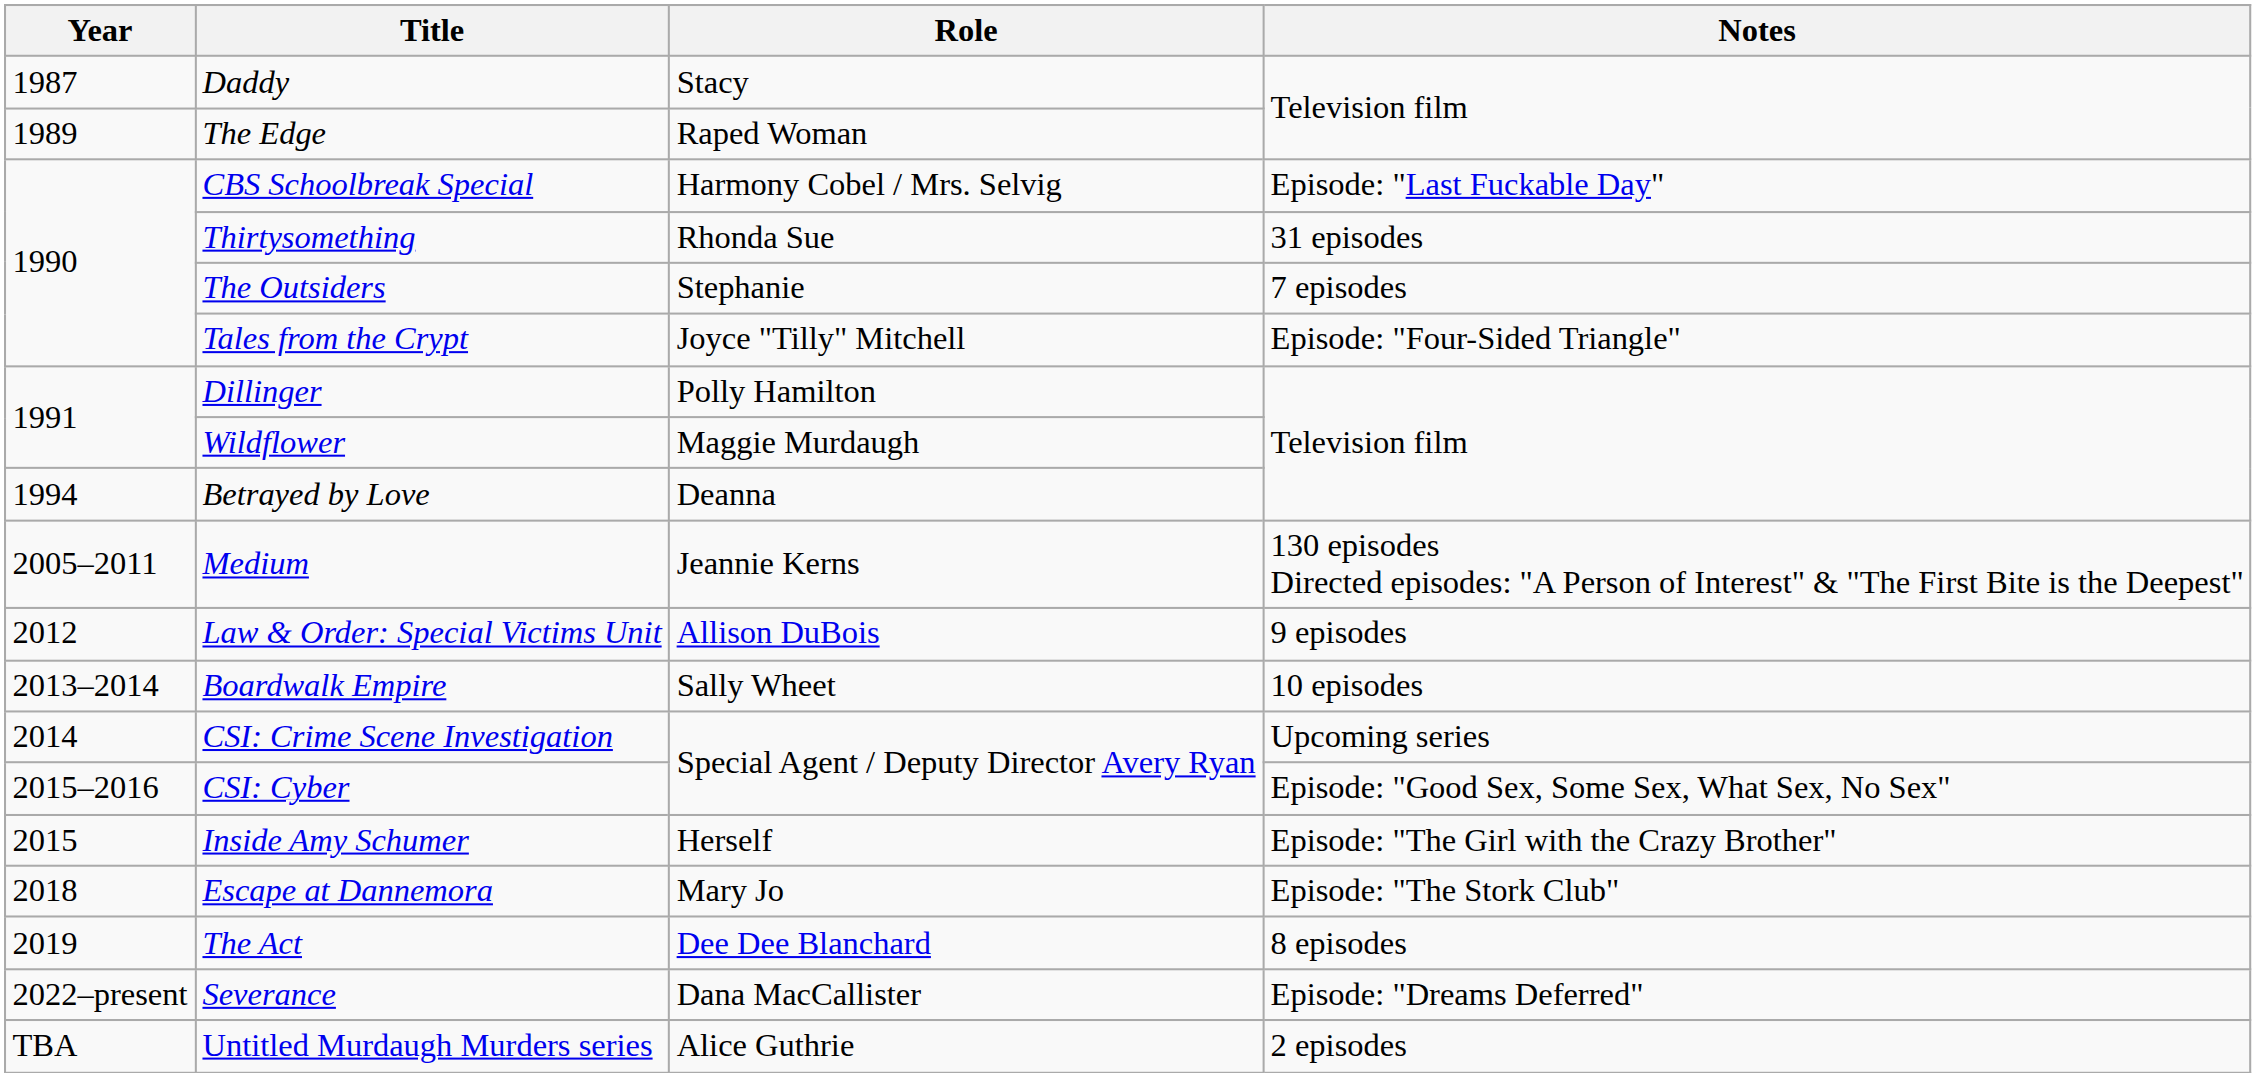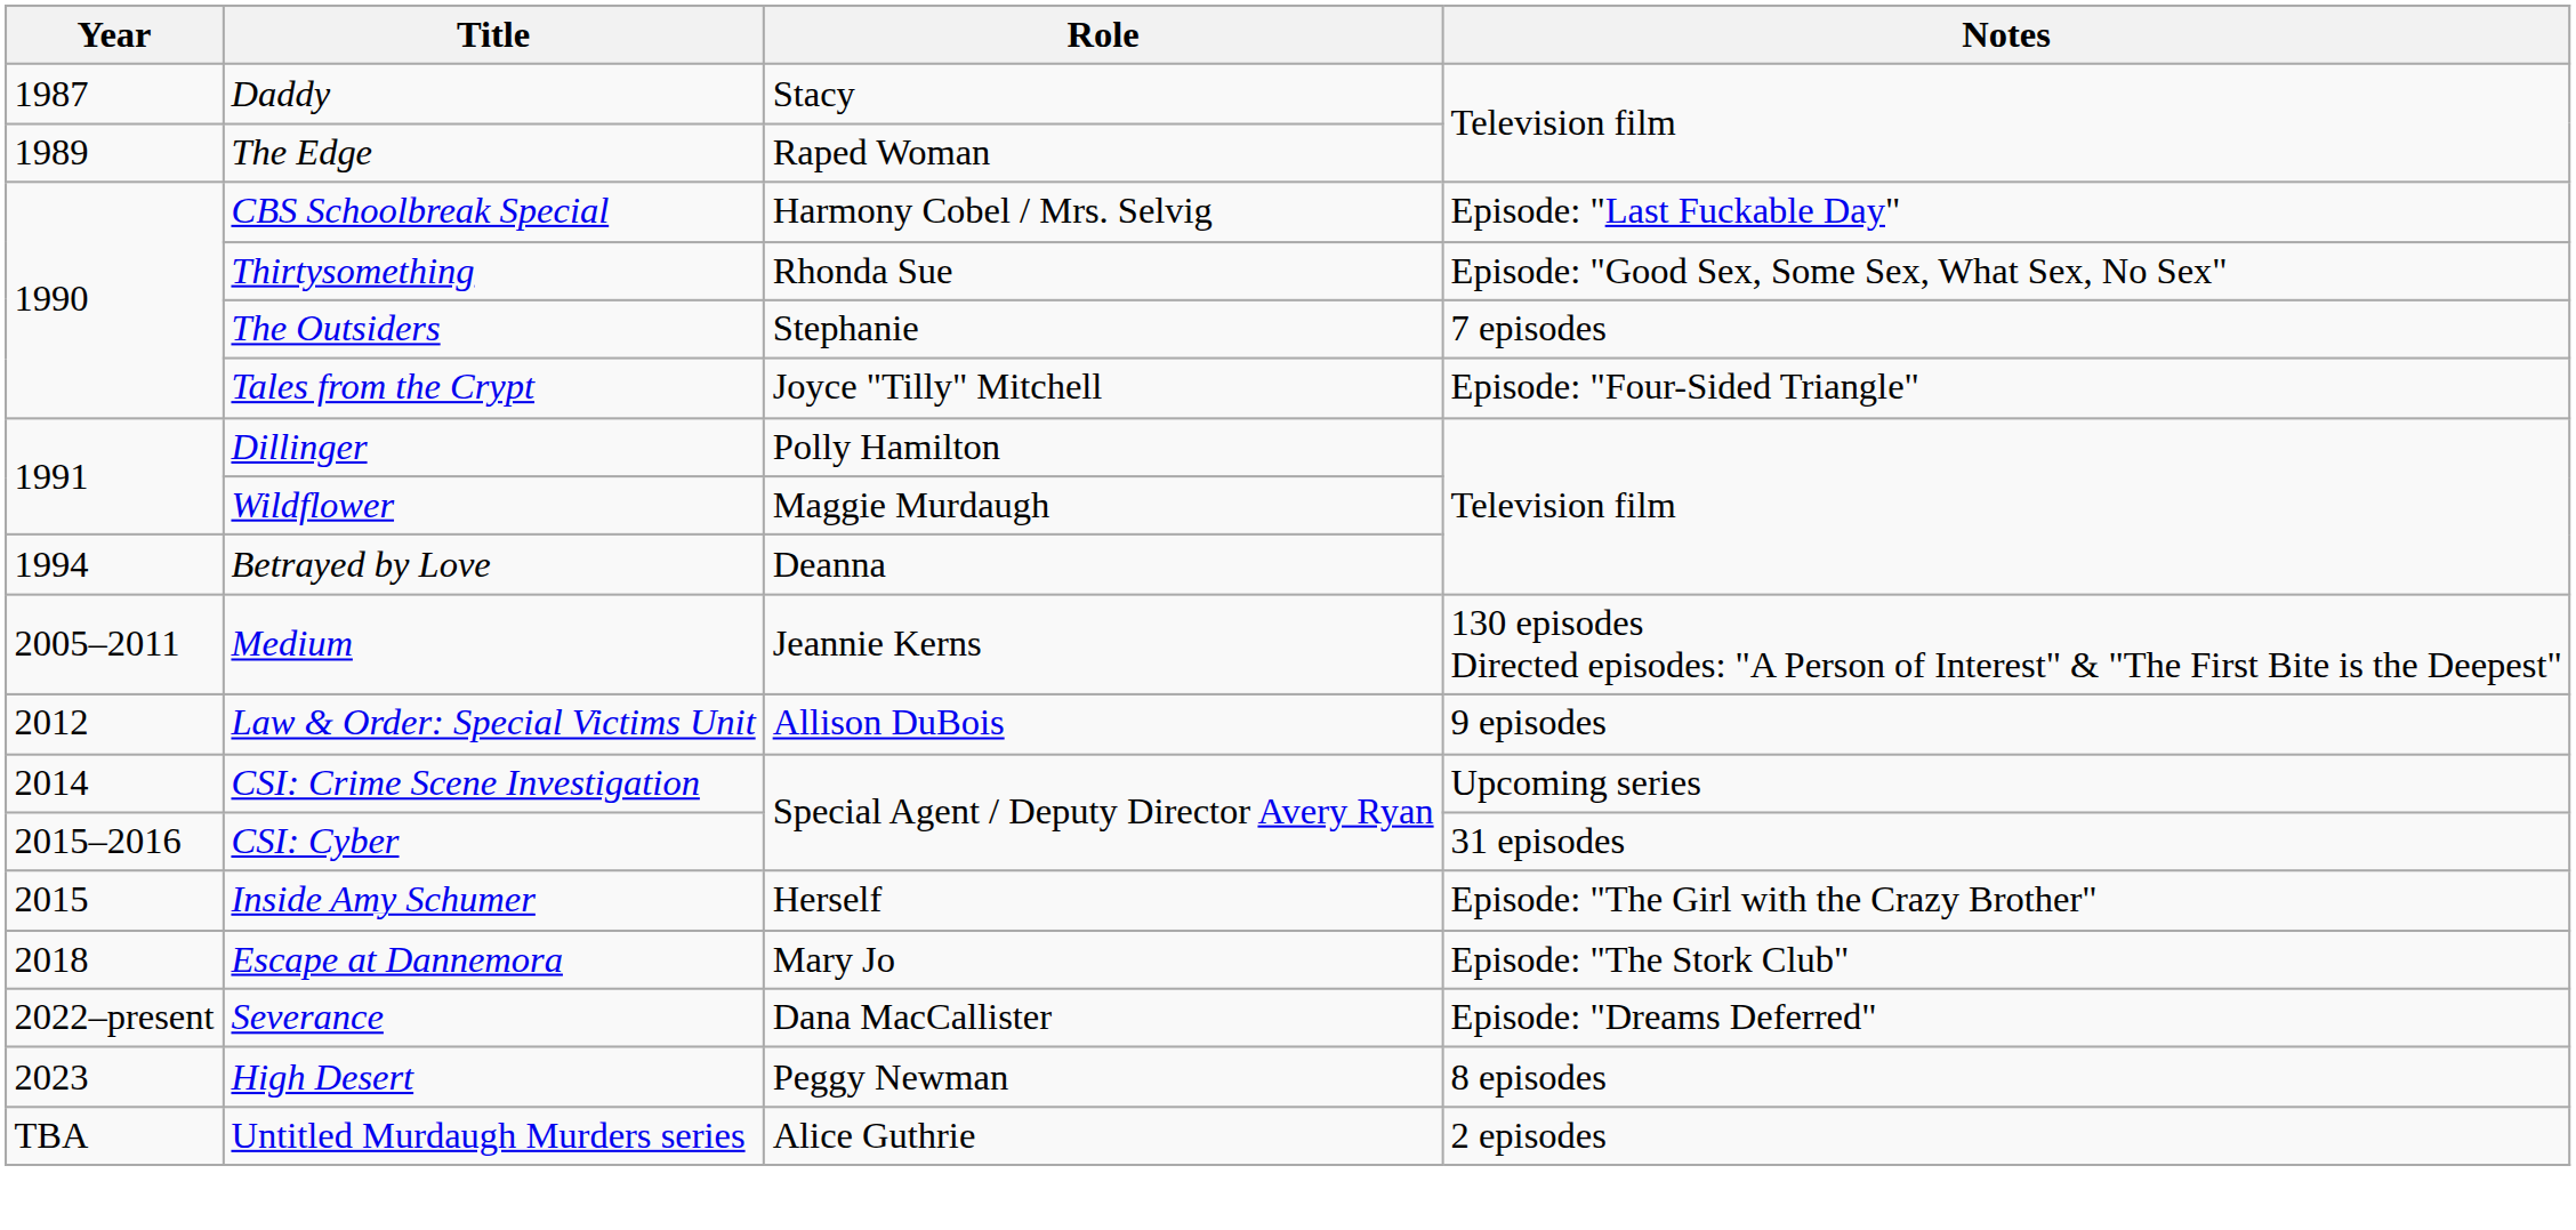 <table class="wikitable sortable">
 <tr>
 <th>Year</th>
 <th>Title</th>
 <th>Role</th>
 <th class="unsortable">Notes</th>
 </tr>
 <tr>
 <td>1987</td>
 <td><em>Daddy</em></td>
 <td>Stacy</td>
 <td rowspan=2>Television film</td>
 </tr>
 <tr>
 <td>1989</td>
 <td><em>The Edge</em></td>
 <td>Raped Woman</td>
 </tr>
 <tr>
 <td rowspan=4>1990</td>
 <td><em><a href='#'>CBS Schoolbreak Special</a></em></td>
 <td>Harmony Cobel / Mrs. Selvig</td>
 <td>Episode: "<a href='#'>Last Fuckable Day</a>"</td>
 </tr>
 <tr>
 <td><em><a href='#'>Thirtysomething</a></em></td>
 <td>Rhonda Sue</td>
-<td>31 episodes</td>
+<td>Episode: "Good Sex, Some Sex, What Sex, No Sex"</td>
 </tr>
 <tr>
 <td><em><a href='#'>The Outsiders</a></em></td>
 <td>Stephanie</td>
 <td>7 episodes</td>
 </tr>
 <tr>
 <td><em><a href='#'>Tales from the Crypt</a></em></td>
 <td>Joyce "Tilly" Mitchell</td>
 <td>Episode: "Four-Sided Triangle"</td>
 </tr>
 <tr>
 <td rowspan=2>1991</td>
 <td><em><a href='#'>Dillinger</a></em></td>
 <td>Polly Hamilton</td>
 <td rowspan=3>Television film</td>
 </tr>
 <tr>
 <td><em><a href='#'>Wildflower</a></em></td>
 <td>Maggie Murdaugh</td>
 </tr>
 <tr>
 <td>1994</td>
 <td><em>Betrayed by Love</em></td>
 <td>Deanna</td>
 </tr>
 <tr>
 <td>2005–2011</td>
 <td><em><a href='#'>Medium</a></em></td>
 <td>Jeannie Kerns</td>
 <td>130 episodes<br>Directed episodes: "A Person of Interest" & "The First Bite is the Deepest"</td>
 </tr>
 <tr>
 <td>2012</td>
 <td><em><a href='#'>Law & Order: Special Victims Unit</a></em></td>
 <td><a href='#'>Allison DuBois</a></td>
 <td>9 episodes</td>
 </tr>
 <tr>
-<td>2013–2014</td>
-<td><em><a href='#'>Boardwalk Empire</a></em></td>
-<td>Sally Wheet</td>
-<td>10 episodes</td>
-</tr>
-<tr>
 <td>2014</td>
 <td><em><a href='#'>CSI: Crime Scene Investigation</a></em></td>
 <td rowspan=2>Special Agent / Deputy Director <a href='#'>Avery Ryan</a></td>
 <td>Upcoming series</td>
 </tr>
 <tr>
 <td>2015–2016</td>
 <td><em><a href='#'>CSI: Cyber</a></em></td>
-<td>Episode: "Good Sex, Some Sex, What Sex, No Sex"</td>
+<td>31 episodes</td>
 </tr>
 <tr>
 <td>2015</td>
 <td><em><a href='#'>Inside Amy Schumer</a></em></td>
 <td>Herself</td>
 <td>Episode: "The Girl with the Crazy Brother"</td>
 </tr>
 <tr>
 <td>2018</td>
 <td><em><a href='#'>Escape at Dannemora</a></em></td>
 <td>Mary Jo</td>
 <td>Episode: "The Stork Club"</td>
 </tr>
 <tr>
-<td>2019</td>
-<td><em><a href='#'>The Act</a></em></td>
-<td><a href='#'>Dee Dee Blanchard</a></td>
-<td>8 episodes</td>
-</tr>
-<tr>
 <td>2022–present</td>
 <td><em><a href='#'>Severance</a></em></td>
 <td>Dana MacCallister</td>
 <td>Episode: "Dreams Deferred"</td>
+</tr>
+<tr>
+<td>2023</td>
+<td><em><a href='#'>High Desert</a></em></td>
+<td>Peggy Newman</td>
+<td>8 episodes</td>
 </tr>
 <tr>
 <td>TBA</td>
 <td><a href='#'>Untitled Murdaugh Murders series</a></td>
 <td>Alice Guthrie</td>
 <td>2 episodes</td>
 </tr>
 </table>
